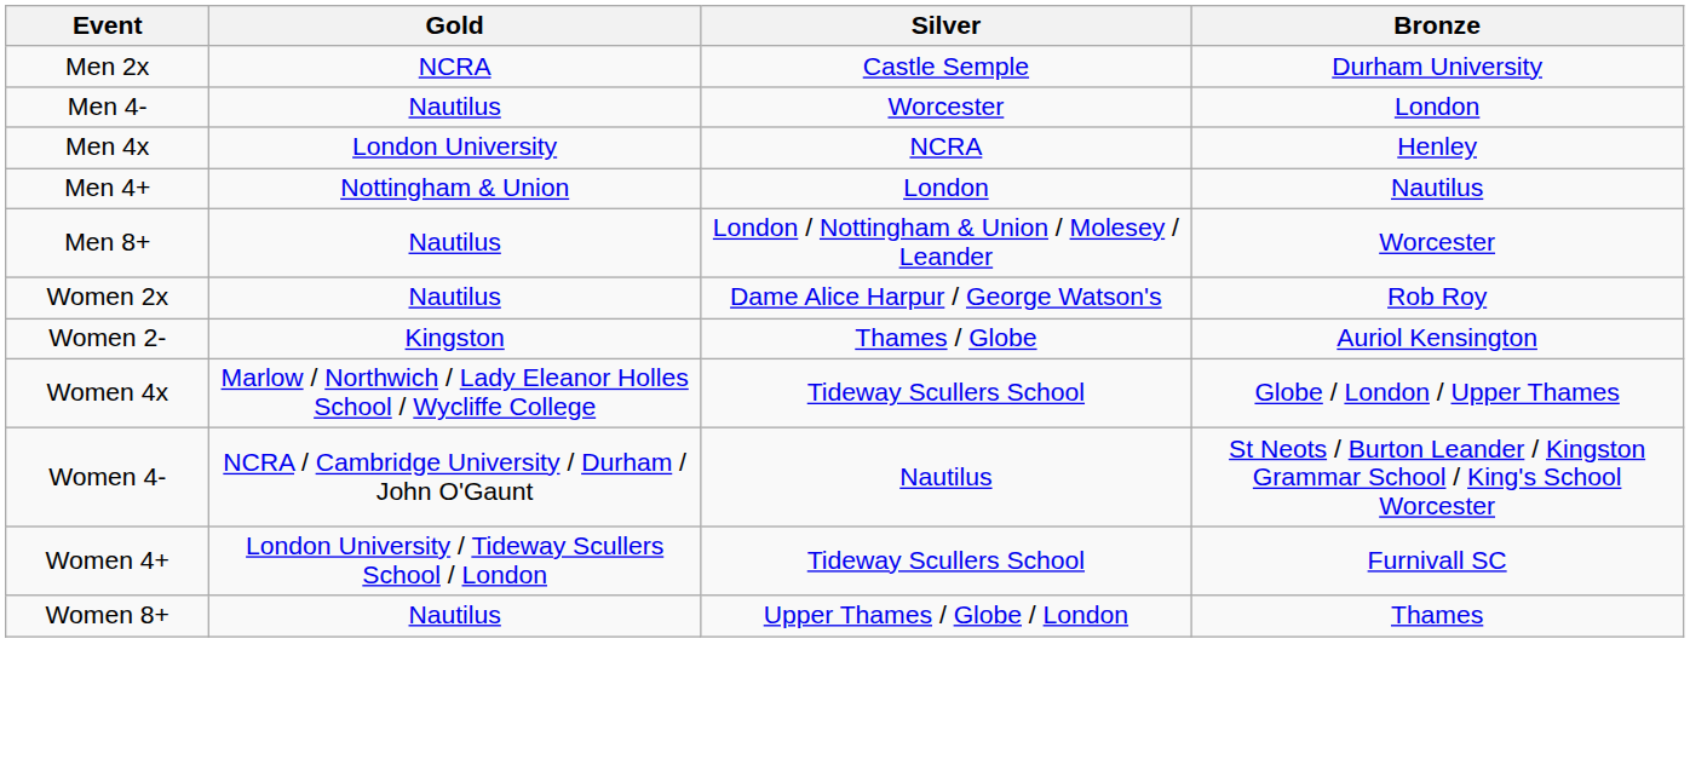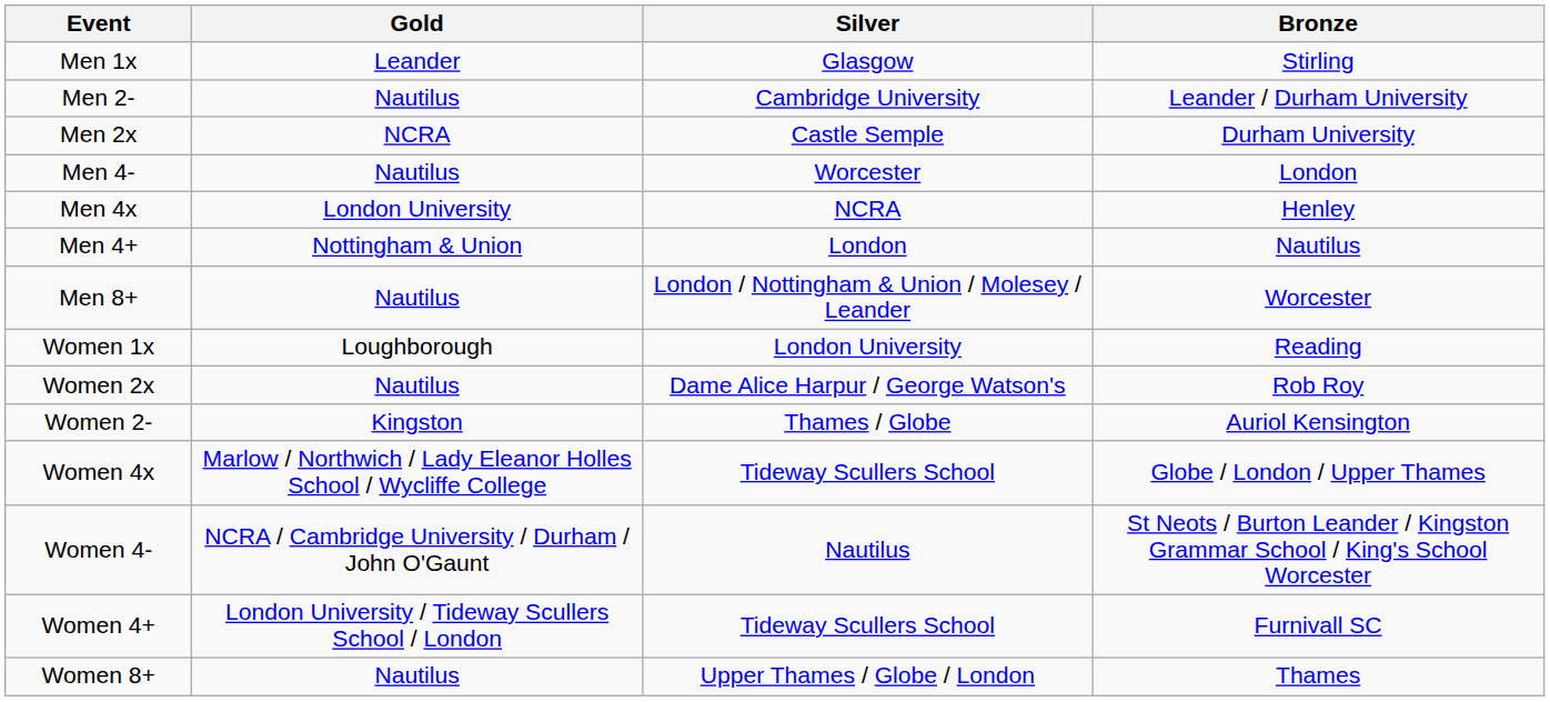 <table class="wikitable" style="text-align:center">
 <tr>
 <th width=120>Event</th>
 <th width=300>Gold</th>
 <th width=300>Silver</th>
 <th width=300>Bronze</th>
+</tr>
+<tr>
+<td>Men 1x</td>
+<td><a href='#'>Leander</a>    <br></td>
+<td><a href='#'>Glasgow</a><br></td>
+<td><a href='#'>Stirling</a><br></td>
+</tr>
+<tr>
+<td>Men 2-</td>
+<td><a href='#'>Nautilus</a> <br></td>
+<td><a href='#'>Cambridge University</a> <br></td>
+<td><a href='#'>Leander</a> / <a href='#'>Durham University</a><br></td>
 </tr>
 <tr>
 <td>Men 2x</td>
 <td><a href='#'>NCRA</a><br></td>
 <td><a href='#'>Castle Semple</a><br></td>
 <td><a href='#'>Durham University</a><br></td>
 </tr>
 <tr>
 <td>Men 4-</td>
 <td><a href='#'>Nautilus</a><br></td>
 <td><a href='#'>Worcester</a><br></td>
 <td><a href='#'>London</a><br></td>
 </tr>
 <tr>
 <td>Men 4x</td>
 <td><a href='#'>London University</a> <br></td>
 <td><a href='#'>NCRA</a><br></td>
 <td><a href='#'>Henley</a><br></td>
 </tr>
 <tr>
 <td>Men 4+</td>
 <td><a href='#'>Nottingham & Union</a><br></td>
 <td><a href='#'>London</a><br></td>
 <td><a href='#'>Nautilus</a><br></td>
 </tr>
 <tr>
 <td>Men 8+</td>
 <td><a href='#'>Nautilus</a><br></td>
 <td><a href='#'>London</a> / <a href='#'>Nottingham & Union</a> / <a href='#'>Molesey</a> / <a href='#'>Leander</a>   <br></td>
 <td><a href='#'>Worcester</a><br></td>
+</tr>
+<tr>
+<td>Women 1x</td>
+<td>Loughborough<br></td>
+<td><a href='#'>London University</a><br></td>
+<td><a href='#'>Reading</a><br></td>
 </tr>
 <tr>
 <td>Women 2x</td>
 <td><a href='#'>Nautilus</a><br></td>
 <td><a href='#'>Dame Alice Harpur</a> / <a href='#'>George Watson's</a><br></td>
 <td><a href='#'>Rob Roy</a><br></td>
 </tr>
 <tr>
 <td>Women 2-</td>
 <td><a href='#'>Kingston</a><br></td>
 <td><a href='#'>Thames</a> / <a href='#'>Globe</a> <br></td>
 <td><a href='#'>Auriol Kensington</a><br></td>
 </tr>
 <tr>
 <td>Women 4x</td>
 <td><a href='#'>Marlow</a>  / <a href='#'>Northwich</a> / <a href='#'>Lady Eleanor Holles School</a> / <a href='#'>Wycliffe College</a><br></td>
 <td><a href='#'>Tideway Scullers School</a><br></td>
 <td><a href='#'>Globe</a>  / <a href='#'>London</a> / <a href='#'>Upper Thames</a><br></td>
 </tr>
 <tr>
 <td>Women 4-</td>
 <td><a href='#'>NCRA</a>  / <a href='#'>Cambridge University</a> / <a href='#'>Durham</a> / John O'Gaunt<br></td>
 <td><a href='#'>Nautilus</a><br></td>
 <td><a href='#'>St Neots</a> / <a href='#'>Burton Leander</a> / <a href='#'>Kingston Grammar School</a> / <a href='#'>King's School Worcester</a><br></td>
 </tr>
 <tr>
 <td>Women 4+</td>
 <td><a href='#'>London University</a> / <a href='#'>Tideway Scullers School</a> / <a href='#'>London</a> <br></td>
 <td><a href='#'>Tideway Scullers School</a><br></td>
 <td><a href='#'>Furnivall SC</a><br></td>
 </tr>
 <tr>
 <td>Women 8+</td>
 <td><a href='#'>Nautilus</a><br></td>
 <td><a href='#'>Upper Thames</a> / <a href='#'>Globe</a> / <a href='#'>London</a><br></td>
 <td><a href='#'>Thames</a><br></td>
 </tr>
 </table>
